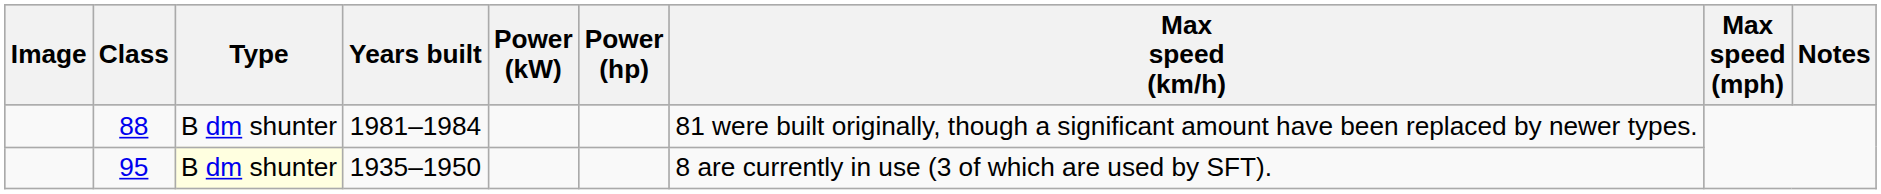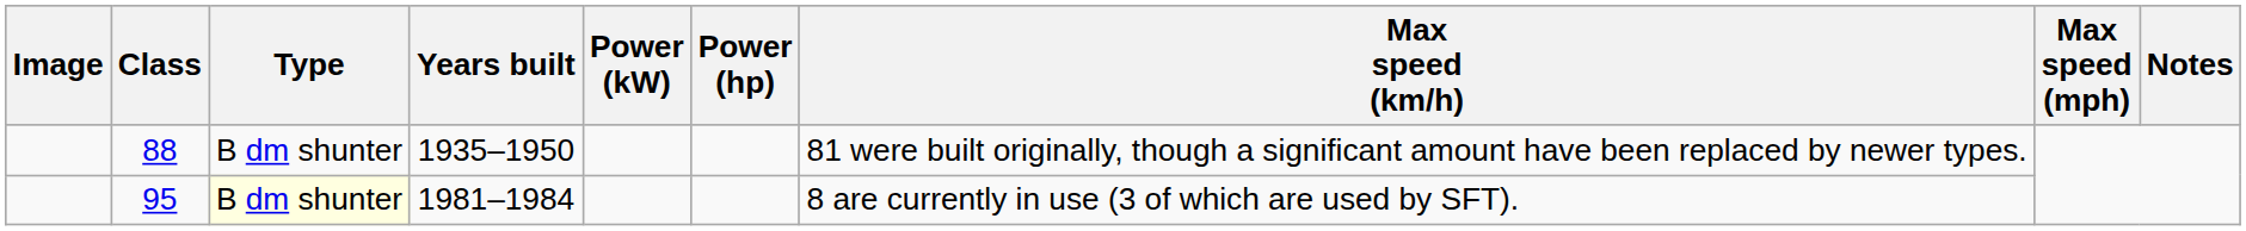 <table class="wikitable" style="text-align:center">
 <tr>
 <th>Image</th>
 <th>Class</th>
 <th>Type</th>
 <th>Years built</th>
 <th>Power<br>(kW)</th>
 <th>Power<br>(hp)</th>
 <th>Max<br>speed<br>(km/h)</th>
 <th>Max<br>speed<br>(mph)</th>
 <th>Notes</th>
 </tr>
 <tr>
 <td></td>
 <td><a href='#'>88</a></td>
 <td>B <a href='#'>dm</a> shunter</td>
-<td>1981–1984</td>
+<td>1935–1950</td>
 <td></td>
 <td></td>
 <td align=left>81 were built originally, though a significant amount have been replaced by newer types.</td>
 </tr>
 <tr>
 <td></td>
 <td><a href='#'>95</a></td>
 <td style="background: lightyellow;">B <a href='#'>dm</a> shunter</td>
-<td>1935–1950</td>
+<td>1981–1984</td>
 <td></td>
 <td></td>
 <td align=left>8 are currently in use (3 of which are used by SFT).</td>
 </tr>
 </table>
